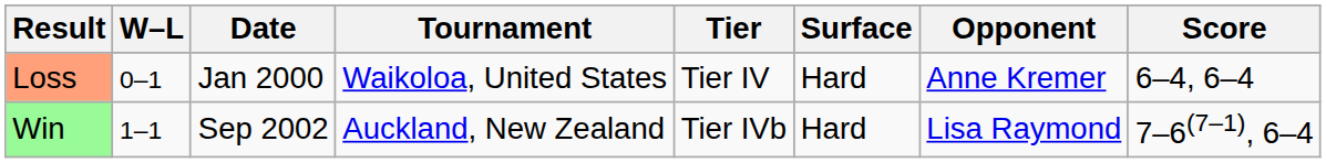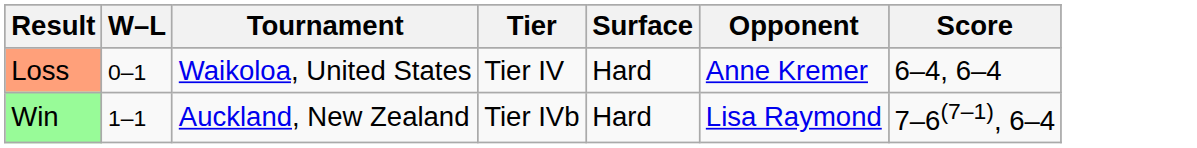 <table class="sortable wikitable">
 <tr>
 <th>Result</th>
 <th class="unsortable">W–L</th>
-<th>Date</th>
 <th>Tournament</th>
 <th>Tier</th>
 <th>Surface</th>
 <th>Opponent</th>
 <th class="unsortable">Score</th>
 </tr>
 <tr>
 <td style="background:#ffa07a;">Loss</td>
 <td><small>0–1</small></td>
-<td>Jan 2000</td>
 <td><a href='#'>Waikoloa</a>, United States</td>
 <td>Tier IV</td>
 <td>Hard</td>
 <td> <a href='#'>Anne Kremer</a></td>
 <td>6–4, 6–4</td>
 </tr>
 <tr>
 <td style="background:#98fb98;">Win</td>
 <td><small>1–1</small></td>
-<td>Sep 2002</td>
 <td><a href='#'>Auckland</a>, New Zealand</td>
 <td>Tier IVb</td>
 <td>Hard</td>
 <td> <a href='#'>Lisa Raymond</a></td>
 <td>7–6<sup>(7–1)</sup>, 6–4</td>
 </tr>
 </table>
